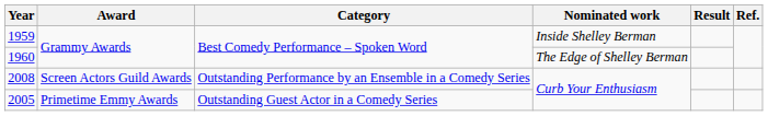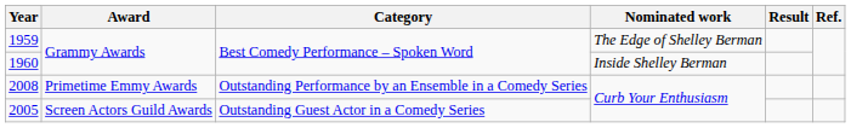 <table class="wikitable plainrowheaders">
 <tr>
 <th>Year</th>
 <th>Award</th>
 <th>Category</th>
 <th>Nominated work</th>
 <th>Result</th>
 <th>Ref.</th>
 </tr>
 <tr>
 <td><a href='#'>1959</a></td>
 <td rowspan="2"><a href='#'>Grammy Awards</a></td>
 <td rowspan="2"><a href='#'>Best Comedy Performance – Spoken Word</a></td>
-<td><em>Inside Shelley Berman</em></td>
+<td><em>The Edge of Shelley Berman</em></td>
 <td></td>
 <td align="center" rowspan="2"></td>
 </tr>
 <tr>
 <td><a href='#'>1960</a></td>
-<td><em>The Edge of Shelley Berman</em></td>
+<td><em>Inside Shelley Berman</em></td>
 <td></td>
 </tr>
 <tr>
 <td><a href='#'>2008</a></td>
-<td><a href='#'>Screen Actors Guild Awards</a></td>
+<td><a href='#'>Primetime Emmy Awards</a></td>
 <td><a href='#'>Outstanding Performance by an Ensemble in a Comedy Series</a></td>
 <td rowspan="2"><em><a href='#'>Curb Your Enthusiasm</a></em></td>
 <td></td>
 <td align="center"></td>
 </tr>
 <tr>
 <td><a href='#'>2005</a></td>
-<td><a href='#'>Primetime Emmy Awards</a></td>
+<td><a href='#'>Screen Actors Guild Awards</a></td>
 <td><a href='#'>Outstanding Guest Actor in a Comedy Series</a></td>
 <td></td>
 <td align="center"></td>
 </tr>
 </table>
